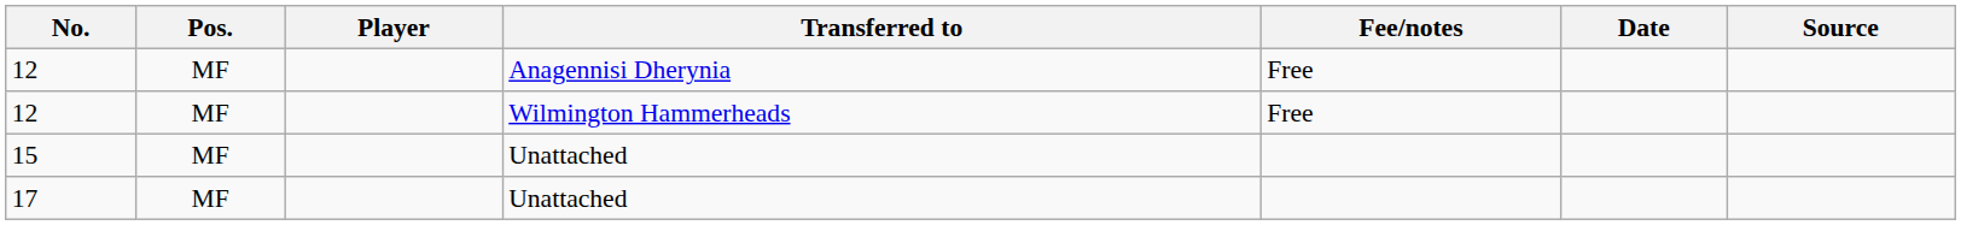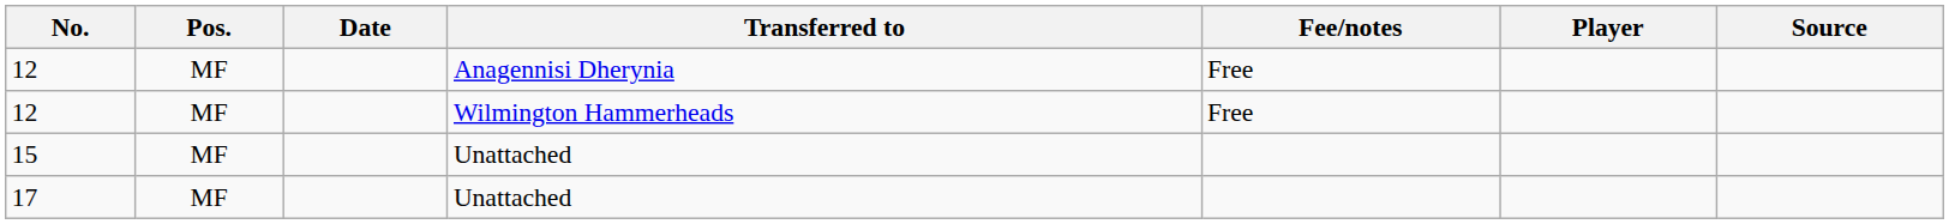 <table class="wikitable sortable" style="width:90%; text-align:center; font-size:95%; text-align:left;">
 <tr>
 <th><strong>No.</strong></th>
 <th><strong>Pos.</strong></th>
-<th><strong>Player</strong></th>
+<th><strong>Date</strong></th>
 <th><strong>Transferred to</strong></th>
 <th><strong>Fee/notes</strong></th>
-<th><strong>Date</strong></th>
+<th><strong>Player</strong></th>
 <th><strong>Source</strong></th>
 </tr>
 <tr>
 <td>12</td>
 <td align=center>MF</td>
 <td></td>
 <td><a href='#'>Anagennisi Dherynia</a></td>
 <td>Free</td>
 <td></td>
 <td></td>
 </tr>
 <tr>
 <td>12</td>
 <td align=center>MF</td>
 <td></td>
 <td><a href='#'>Wilmington Hammerheads</a></td>
 <td>Free</td>
 <td></td>
 <td></td>
 </tr>
 <tr>
 <td>15</td>
 <td align=center>MF</td>
 <td></td>
 <td>Unattached</td>
 <td></td>
 <td></td>
 <td></td>
 </tr>
 <tr>
 <td>17</td>
 <td align=center>MF</td>
 <td></td>
 <td>Unattached</td>
 <td></td>
 <td></td>
 <td></td>
 </tr>
 </table>
